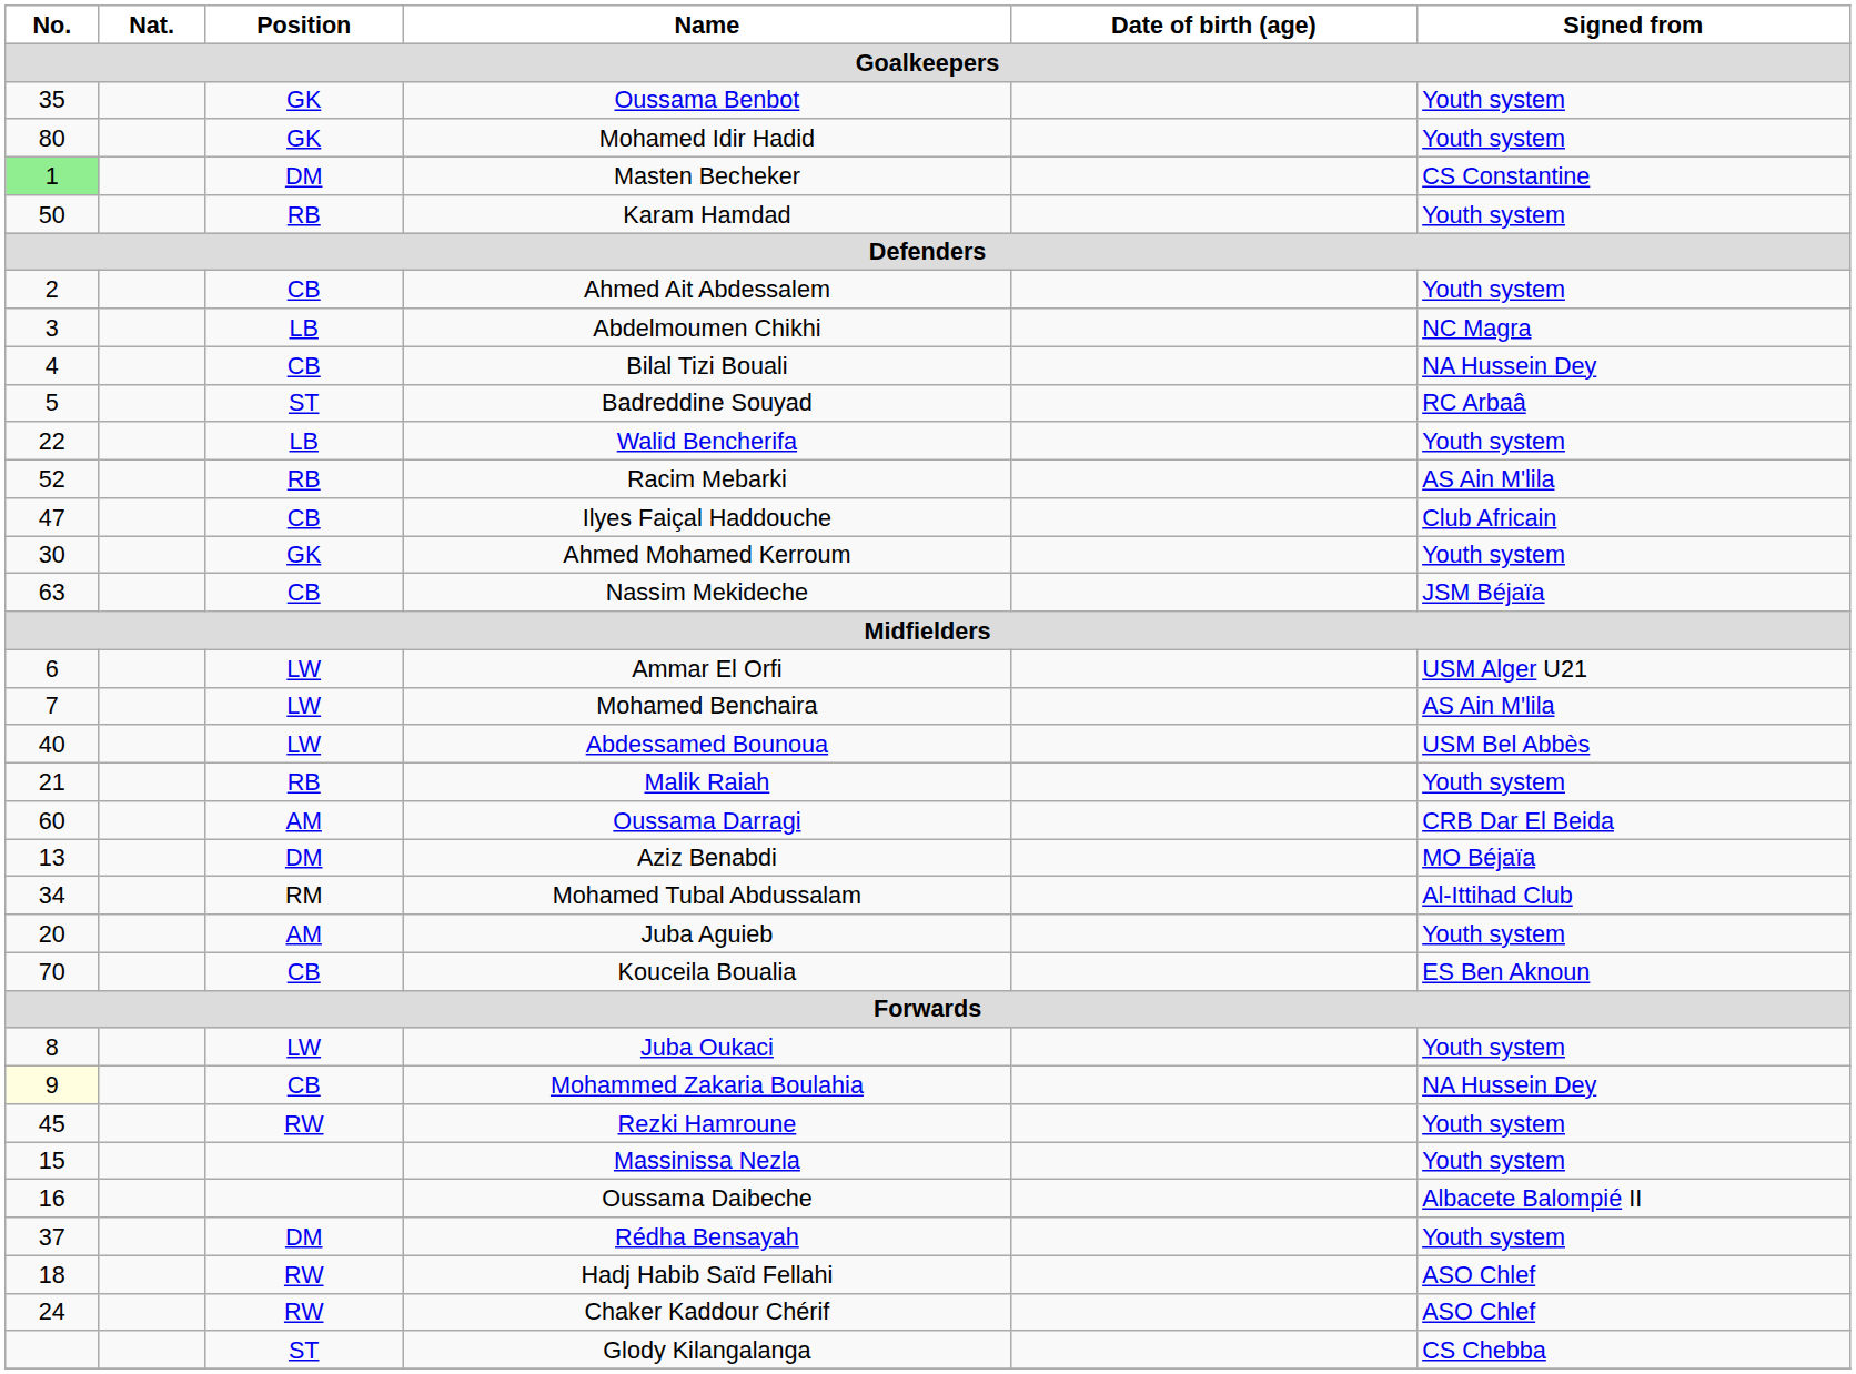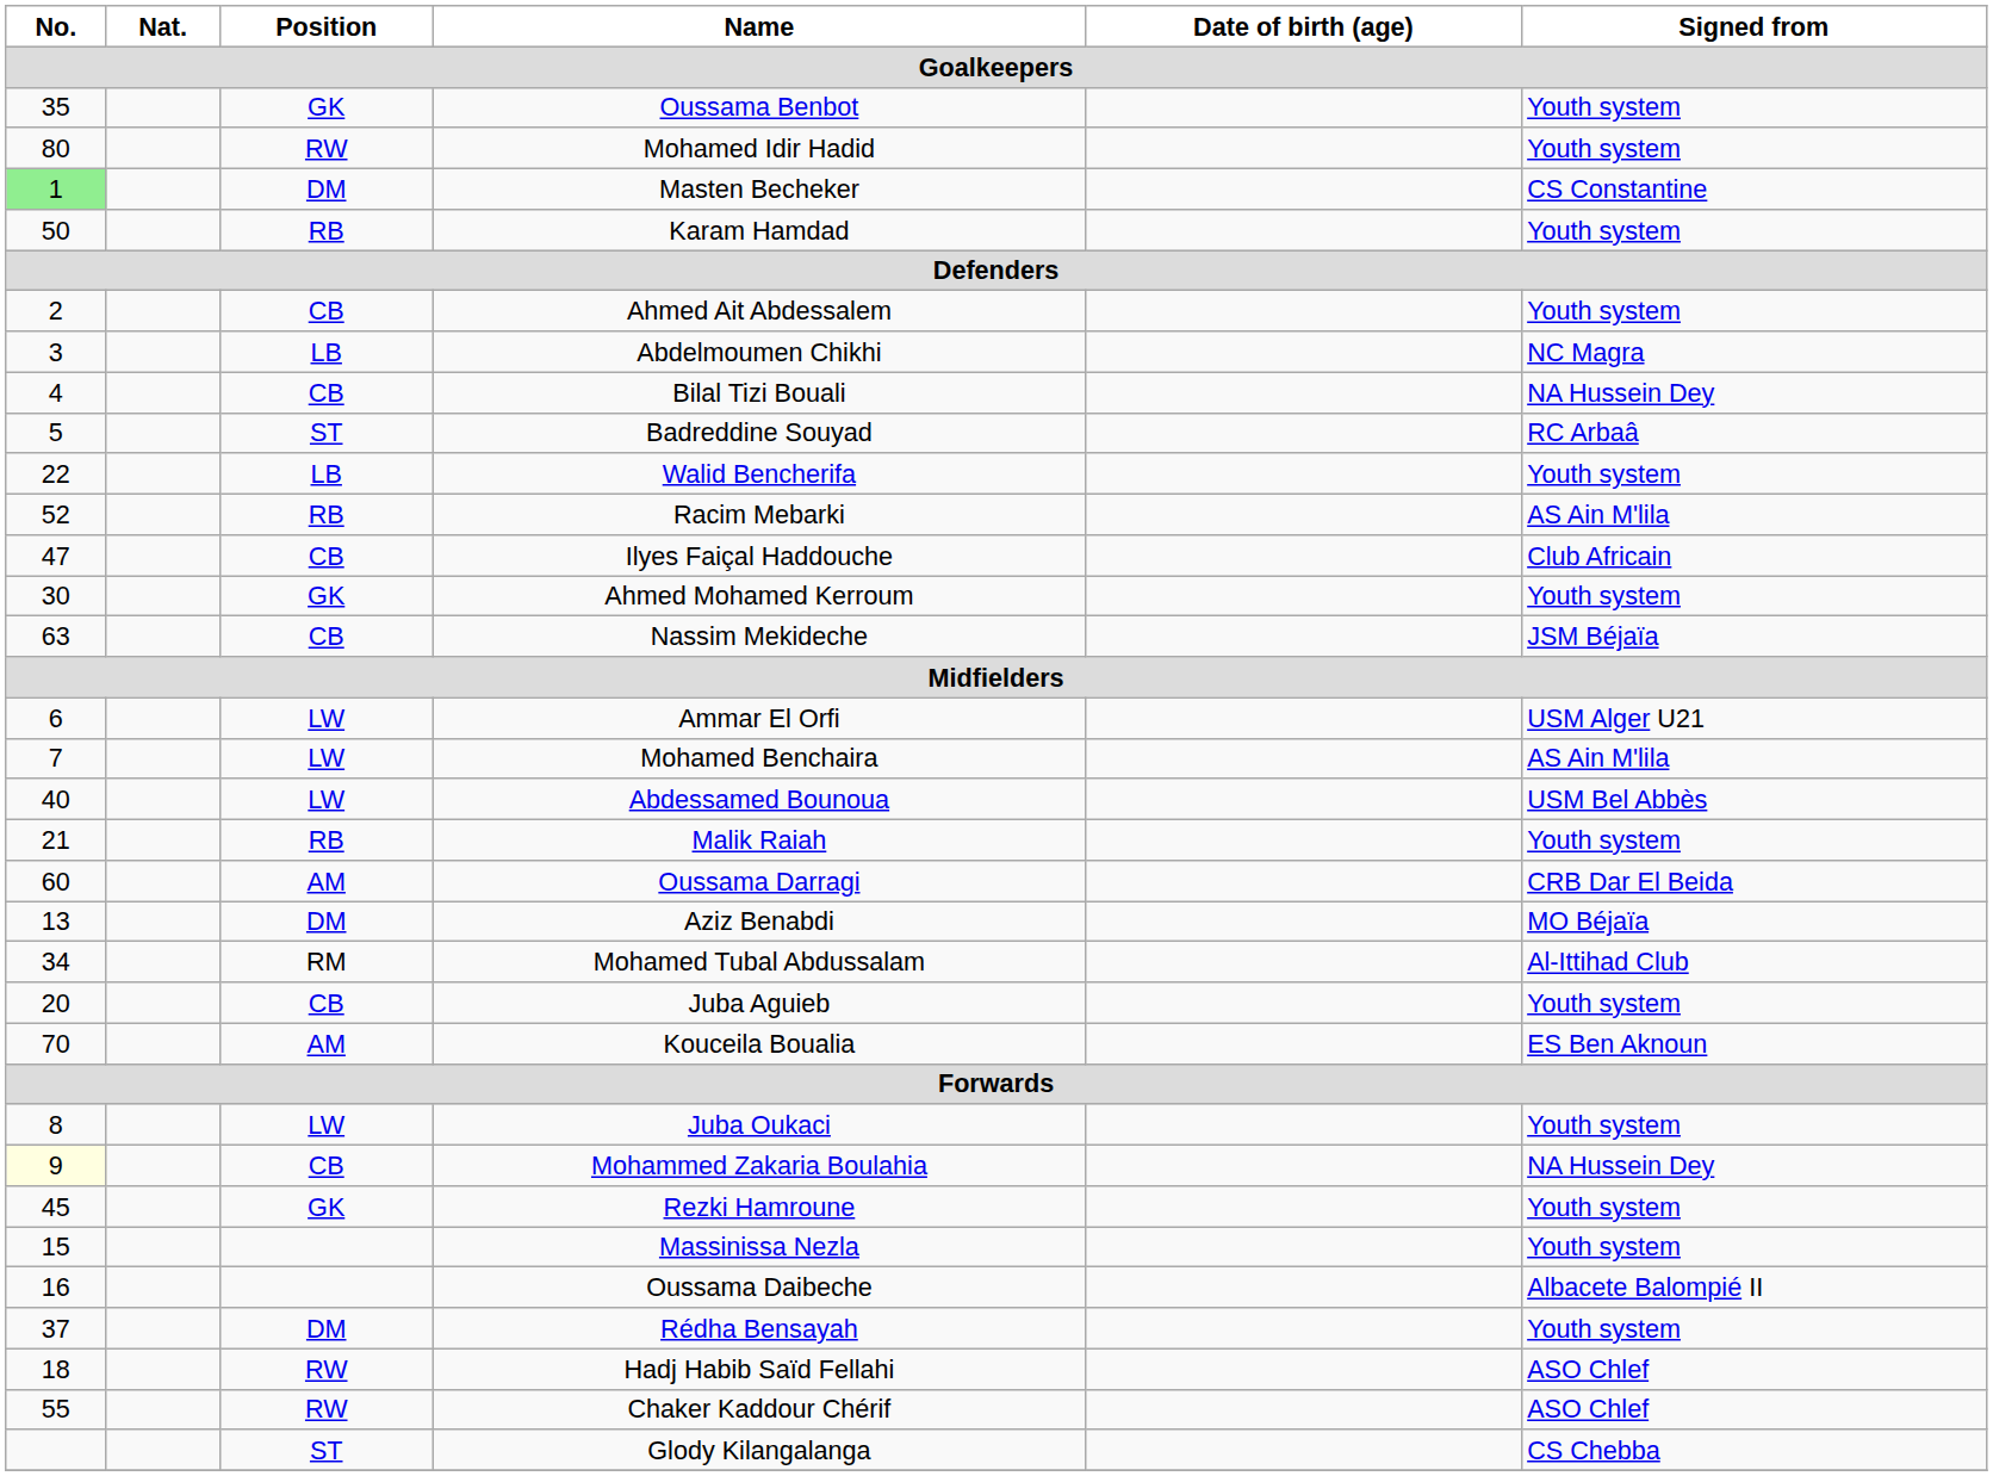 <table class="wikitable" style="text-align:center; font-size:90%; width:70%">
 <tr>
 <th style="background:white; color:black; text-align:center;">No.</th>
 <th style="background:white; color:black; text-align:center;">Nat.</th>
 <th style="background:white; color:black; text-align:center;">Position</th>
 <th style="background:white; color:black; text-align:center;">Name</th>
 <th style="background:white; color:black; text-align:center;">Date of birth (age)</th>
 <th style="background:white; color:black; text-align:center;">Signed from</th>
 </tr>
 <tr>
 <th colspan=10 style="background:#DCDCDC; text-align:center;">Goalkeepers</th>
 </tr>
 <tr>
 <td>35</td>
 <td></td>
 <td><a href='#'>GK</a></td>
 <td><a href='#'>Oussama Benbot</a></td>
 <td></td>
 <td style="text-align:left"> <a href='#'>Youth system</a></td>
 </tr>
 <tr>
 <td>80</td>
 <td></td>
-<td><a href='#'>GK</a></td>
+<td><a href='#'>RW</a></td>
 <td>Mohamed Idir Hadid</td>
 <td></td>
 <td style="text-align:left"> <a href='#'>Youth system</a></td>
 </tr>
 <tr>
 <td style="background: lightgreen;">1</td>
 <td></td>
 <td><a href='#'>DM</a></td>
 <td>Masten Becheker</td>
 <td></td>
 <td style="text-align:left"> <a href='#'>CS Constantine</a></td>
 </tr>
 <tr>
 <td>50</td>
 <td></td>
 <td><a href='#'>RB</a></td>
 <td>Karam Hamdad</td>
 <td></td>
 <td style="text-align:left"> <a href='#'>Youth system</a></td>
 </tr>
 <tr>
 <th colspan=10 style="background:#DCDCDC; text-align:center;">Defenders</th>
 </tr>
 <tr>
 <td>2</td>
 <td></td>
 <td><a href='#'>CB</a></td>
 <td>Ahmed Ait Abdessalem</td>
 <td></td>
 <td style="text-align:left"> <a href='#'>Youth system</a></td>
 </tr>
 <tr>
 <td>3</td>
 <td></td>
 <td><a href='#'>LB</a></td>
 <td>Abdelmoumen Chikhi</td>
 <td></td>
 <td style="text-align:left"> <a href='#'>NC Magra</a></td>
 </tr>
 <tr>
 <td>4</td>
 <td></td>
 <td><a href='#'>CB</a></td>
 <td>Bilal Tizi Bouali</td>
 <td></td>
 <td style="text-align:left"> <a href='#'>NA Hussein Dey</a></td>
 </tr>
 <tr>
 <td>5</td>
 <td></td>
 <td><a href='#'>ST</a></td>
 <td>Badreddine Souyad</td>
 <td></td>
 <td style="text-align:left"> <a href='#'>RC Arbaâ</a></td>
 </tr>
 <tr>
 <td>22</td>
 <td></td>
 <td><a href='#'>LB</a></td>
 <td><a href='#'>Walid Bencherifa</a></td>
 <td></td>
 <td style="text-align:left"> <a href='#'>Youth system</a></td>
 </tr>
 <tr>
 <td>52</td>
 <td></td>
 <td><a href='#'>RB</a></td>
 <td>Racim Mebarki</td>
 <td></td>
 <td style="text-align:left"> <a href='#'>AS Ain M'lila</a></td>
 </tr>
 <tr>
 <td>47</td>
 <td></td>
 <td><a href='#'>CB</a></td>
 <td>Ilyes Faiçal Haddouche</td>
 <td></td>
 <td style="text-align:left"> <a href='#'>Club Africain</a></td>
 </tr>
 <tr>
 <td>30</td>
 <td></td>
 <td><a href='#'>GK</a></td>
 <td>Ahmed Mohamed Kerroum</td>
 <td></td>
 <td style="text-align:left"> <a href='#'>Youth system</a></td>
 </tr>
 <tr>
 <td>63</td>
 <td></td>
 <td><a href='#'>CB</a></td>
 <td>Nassim Mekideche</td>
 <td></td>
 <td style="text-align:left"> <a href='#'>JSM Béjaïa</a></td>
 </tr>
 <tr>
 <th colspan=10 style="background:#DCDCDC; text-align:center;">Midfielders</th>
 </tr>
 <tr>
 <td>6</td>
 <td></td>
 <td><a href='#'>LW</a></td>
 <td>Ammar El Orfi</td>
 <td></td>
 <td style="text-align:left"> <a href='#'>USM Alger</a> U21</td>
 </tr>
 <tr>
 <td>7</td>
 <td></td>
 <td><a href='#'>LW</a></td>
 <td>Mohamed Benchaira</td>
 <td></td>
 <td style="text-align:left"> <a href='#'>AS Ain M'lila</a></td>
 </tr>
 <tr>
 <td>40</td>
 <td></td>
 <td><a href='#'>LW</a></td>
 <td><a href='#'>Abdessamed Bounoua</a></td>
 <td></td>
 <td style="text-align:left"> <a href='#'>USM Bel Abbès</a></td>
 </tr>
 <tr>
 <td>21</td>
 <td></td>
 <td><a href='#'>RB</a></td>
 <td><a href='#'>Malik Raiah</a></td>
 <td></td>
 <td style="text-align:left"> <a href='#'>Youth system</a></td>
 </tr>
 <tr>
 <td>60</td>
 <td></td>
 <td><a href='#'>AM</a></td>
 <td><a href='#'>Oussama Darragi</a></td>
 <td></td>
 <td style="text-align:left"> <a href='#'>CRB Dar El Beida</a></td>
 </tr>
 <tr>
 <td>13</td>
 <td></td>
 <td><a href='#'>DM</a></td>
 <td>Aziz Benabdi</td>
 <td></td>
 <td style="text-align:left"> <a href='#'>MO Béjaïa</a></td>
 </tr>
 <tr>
 <td>34</td>
 <td></td>
 <td>RM</td>
 <td>Mohamed Tubal Abdussalam</td>
 <td></td>
 <td style="text-align:left"> <a href='#'>Al-Ittihad Club</a></td>
 </tr>
 <tr>
 <td>20</td>
 <td></td>
-<td><a href='#'>AM</a></td>
+<td><a href='#'>CB</a></td>
 <td>Juba Aguieb</td>
 <td></td>
 <td style="text-align:left"> <a href='#'>Youth system</a></td>
 </tr>
 <tr>
 <td>70</td>
 <td></td>
-<td><a href='#'>CB</a></td>
+<td><a href='#'>AM</a></td>
 <td>Kouceila Boualia</td>
 <td></td>
 <td style="text-align:left"> <a href='#'>ES Ben Aknoun</a></td>
 </tr>
 <tr>
 <th colspan=10 style="background:#DCDCDC; text-align:center;">Forwards</th>
 </tr>
 <tr>
 <td>8</td>
 <td></td>
 <td><a href='#'>LW</a></td>
 <td><a href='#'>Juba Oukaci</a></td>
 <td></td>
 <td style="text-align:left"> <a href='#'>Youth system</a></td>
 </tr>
 <tr>
 <td style="background: lightyellow;">9</td>
 <td></td>
 <td><a href='#'>CB</a></td>
 <td><a href='#'>Mohammed Zakaria Boulahia</a></td>
 <td></td>
 <td style="text-align:left"> <a href='#'>NA Hussein Dey</a></td>
 </tr>
 <tr>
 <td>45</td>
 <td></td>
-<td><a href='#'>RW</a></td>
+<td><a href='#'>GK</a></td>
 <td><a href='#'>Rezki Hamroune</a></td>
 <td></td>
 <td style="text-align:left"> <a href='#'>Youth system</a></td>
 </tr>
 <tr>
 <td>15</td>
 <td></td>
 <td></td>
 <td><a href='#'>Massinissa Nezla</a></td>
 <td></td>
 <td style="text-align:left"> <a href='#'>Youth system</a></td>
 </tr>
 <tr>
 <td>16</td>
 <td></td>
 <td></td>
 <td>Oussama Daibeche</td>
 <td></td>
 <td style="text-align:left"> <a href='#'>Albacete Balompié</a> II</td>
 </tr>
 <tr>
 <td>37</td>
 <td></td>
 <td><a href='#'>DM</a></td>
 <td><a href='#'>Rédha Bensayah</a></td>
 <td></td>
 <td style="text-align:left"> <a href='#'>Youth system</a></td>
 </tr>
 <tr>
 <td>18</td>
 <td></td>
 <td><a href='#'>RW</a></td>
 <td>Hadj Habib Saïd Fellahi</td>
 <td></td>
 <td style="text-align:left"> <a href='#'>ASO Chlef</a></td>
 </tr>
 <tr>
-<td>24</td>
+<td>55</td>
 <td></td>
 <td><a href='#'>RW</a></td>
 <td>Chaker Kaddour Chérif</td>
 <td></td>
 <td style="text-align:left"> <a href='#'>ASO Chlef</a></td>
 </tr>
 <tr>
 <td></td>
 <td></td>
 <td><a href='#'>ST</a></td>
 <td>Glody Kilangalanga</td>
 <td></td>
 <td style="text-align:left"> <a href='#'>CS Chebba</a></td>
 </tr>
 <tr>
 </tr>
 </table>
